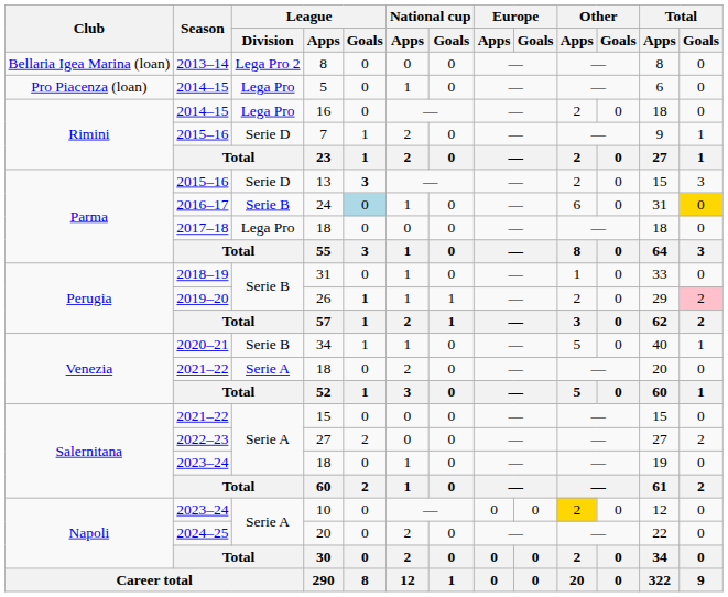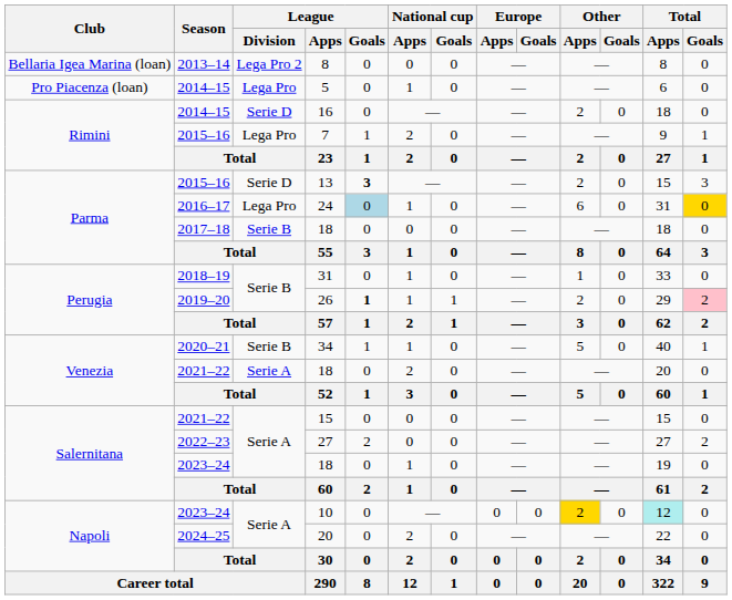 <table class="wikitable" style="text-align:center">
 <tr>
 <th rowspan="2">Club</th>
 <th rowspan="2">Season</th>
 <th colspan="3">League</th>
 <th colspan="2">National cup</th>
 <th colspan="2">Europe</th>
 <th colspan="2">Other</th>
 <th colspan="2">Total</th>
 </tr>
 <tr>
 <th>Division</th>
 <th>Apps</th>
 <th>Goals</th>
 <th>Apps</th>
 <th>Goals</th>
 <th>Apps</th>
 <th>Goals</th>
 <th>Apps</th>
 <th>Goals</th>
 <th>Apps</th>
 <th>Goals</th>
 </tr>
 <tr>
 <td><a href='#'>Bellaria Igea Marina</a> (loan)</td>
 <td><a href='#'>2013–14</a></td>
 <td><a href='#'>Lega Pro 2</a></td>
 <td>8</td>
 <td>0</td>
 <td>0</td>
 <td>0</td>
 <td colspan="2">—</td>
 <td colspan="2">—</td>
 <td>8</td>
 <td>0</td>
 </tr>
 <tr>
 <td><a href='#'>Pro Piacenza</a> (loan)</td>
 <td><a href='#'>2014–15</a></td>
 <td><a href='#'>Lega Pro</a></td>
 <td>5</td>
 <td>0</td>
 <td>1</td>
 <td>0</td>
 <td colspan="2">—</td>
 <td colspan="2">—</td>
 <td>6</td>
 <td>0</td>
 </tr>
 <tr>
 <td rowspan="3"><a href='#'>Rimini</a></td>
 <td><a href='#'>2014–15</a></td>
-<td><a href='#'>Lega Pro</a></td>
+<td><a href='#'>Serie D</a></td>
 <td>16</td>
 <td>0</td>
 <td colspan="2">—</td>
 <td colspan="2">—</td>
 <td>2</td>
 <td>0</td>
 <td>18</td>
 <td>0</td>
 </tr>
 <tr>
 <td><a href='#'>2015–16</a></td>
-<td>Serie D</td>
+<td>Lega Pro</td>
 <td>7</td>
 <td>1</td>
 <td>2</td>
 <td>0</td>
 <td colspan="2">—</td>
 <td colspan="2">—</td>
 <td>9</td>
 <td>1</td>
 </tr>
 <tr>
 <th colspan="2">Total</th>
 <th>23</th>
 <th>1</th>
 <th>2</th>
 <th>0</th>
 <th colspan="2">—</th>
 <th>2</th>
 <th>0</th>
 <th>27</th>
 <th>1</th>
 </tr>
 <tr>
 <td rowspan="4"><a href='#'>Parma</a></td>
 <td><a href='#'>2015–16</a></td>
 <td>Serie D</td>
 <td>13</td>
 <td><strong>3</strong></td>
 <td colspan="2">—</td>
 <td colspan="2">—</td>
 <td>2</td>
 <td>0</td>
 <td>15</td>
 <td>3</td>
 </tr>
 <tr>
 <td><a href='#'>2016–17</a></td>
-<td><a href='#'>Serie B</a></td>
+<td>Lega Pro</td>
 <td>24</td>
 <td style="background: lightblue;">0</td>
 <td>1</td>
 <td>0</td>
 <td colspan="2">—</td>
 <td>6</td>
 <td>0</td>
 <td>31</td>
 <td style="background: gold;">0</td>
 </tr>
 <tr>
 <td><a href='#'>2017–18</a></td>
-<td>Lega Pro</td>
+<td><a href='#'>Serie B</a></td>
 <td>18</td>
 <td>0</td>
 <td>0</td>
 <td>0</td>
 <td colspan="2">—</td>
 <td colspan="2">—</td>
 <td>18</td>
 <td>0</td>
 </tr>
 <tr>
 <th colspan="2">Total</th>
 <th>55</th>
 <th>3</th>
 <th>1</th>
 <th>0</th>
 <th colspan="2">—</th>
 <th>8</th>
 <th>0</th>
 <th>64</th>
 <th>3</th>
 </tr>
 <tr>
 <td rowspan="3"><a href='#'>Perugia</a></td>
 <td><a href='#'>2018–19</a></td>
 <td rowspan="2">Serie B</td>
 <td>31</td>
 <td>0</td>
 <td>1</td>
 <td>0</td>
 <td colspan="2">—</td>
 <td>1</td>
 <td>0</td>
 <td>33</td>
 <td>0</td>
 </tr>
 <tr>
 <td><a href='#'>2019–20</a></td>
 <td>26</td>
 <td><strong>1</strong></td>
 <td>1</td>
 <td>1</td>
 <td colspan="2">—</td>
 <td>2</td>
 <td>0</td>
 <td>29</td>
 <td style="background: pink;">2</td>
 </tr>
 <tr>
 <th colspan="2">Total</th>
 <th>57</th>
 <th>1</th>
 <th>2</th>
 <th>1</th>
 <th colspan="2">—</th>
 <th>3</th>
 <th>0</th>
 <th>62</th>
 <th>2</th>
 </tr>
 <tr>
 <td rowspan="3"><a href='#'>Venezia</a></td>
 <td><a href='#'>2020–21</a></td>
 <td>Serie B</td>
 <td>34</td>
 <td>1</td>
 <td>1</td>
 <td>0</td>
 <td colspan="2">—</td>
 <td>5</td>
 <td>0</td>
 <td>40</td>
 <td>1</td>
 </tr>
 <tr>
 <td><a href='#'>2021–22</a></td>
 <td><a href='#'>Serie A</a></td>
 <td>18</td>
 <td>0</td>
 <td>2</td>
 <td>0</td>
 <td colspan="2">—</td>
 <td colspan="2">—</td>
 <td>20</td>
 <td>0</td>
 </tr>
 <tr>
 <th colspan="2">Total</th>
 <th>52</th>
 <th>1</th>
 <th>3</th>
 <th>0</th>
 <th colspan="2">—</th>
 <th>5</th>
 <th>0</th>
 <th>60</th>
 <th>1</th>
 </tr>
 <tr>
 <td rowspan="4"><a href='#'>Salernitana</a></td>
 <td><a href='#'>2021–22</a></td>
 <td rowspan="3">Serie A</td>
 <td>15</td>
 <td>0</td>
 <td>0</td>
 <td>0</td>
 <td colspan="2">—</td>
 <td colspan="2">—</td>
 <td>15</td>
 <td>0</td>
 </tr>
 <tr>
 <td><a href='#'>2022–23</a></td>
 <td>27</td>
 <td>2</td>
 <td>0</td>
 <td>0</td>
 <td colspan="2">—</td>
 <td colspan="2">—</td>
 <td>27</td>
 <td>2</td>
 </tr>
 <tr>
 <td><a href='#'>2023–24</a></td>
 <td>18</td>
 <td>0</td>
 <td>1</td>
 <td>0</td>
 <td colspan="2">—</td>
 <td colspan="2">—</td>
 <td>19</td>
 <td>0</td>
 </tr>
 <tr>
 <th colspan="2">Total</th>
 <th>60</th>
 <th>2</th>
 <th>1</th>
 <th>0</th>
 <th colspan="2">—</th>
 <th colspan="2">—</th>
 <th>61</th>
 <th>2</th>
 </tr>
 <tr>
 <td rowspan="3"><a href='#'>Napoli</a></td>
 <td><a href='#'>2023–24</a></td>
 <td rowspan="2">Serie A</td>
 <td>10</td>
 <td>0</td>
 <td colspan="2">—</td>
 <td>0</td>
 <td>0</td>
 <td style="background: gold;">2</td>
 <td>0</td>
-<td>12</td>
+<td style="background: paleturquoise;">12</td>
 <td>0</td>
 </tr>
 <tr>
 <td><a href='#'>2024–25</a></td>
 <td>20</td>
 <td>0</td>
 <td>2</td>
 <td>0</td>
 <td colspan="2">—</td>
 <td colspan="2">—</td>
 <td>22</td>
 <td>0</td>
 </tr>
 <tr>
 <th colspan="2">Total</th>
 <th>30</th>
 <th>0</th>
 <th>2</th>
 <th>0</th>
 <th>0</th>
 <th>0</th>
 <th>2</th>
 <th>0</th>
 <th>34</th>
 <th>0</th>
 </tr>
 <tr>
 <th colspan="3">Career total</th>
 <th>290</th>
 <th>8</th>
 <th>12</th>
 <th>1</th>
 <th>0</th>
 <th>0</th>
 <th>20</th>
 <th>0</th>
 <th>322</th>
 <th>9</th>
 </tr>
 </table>
